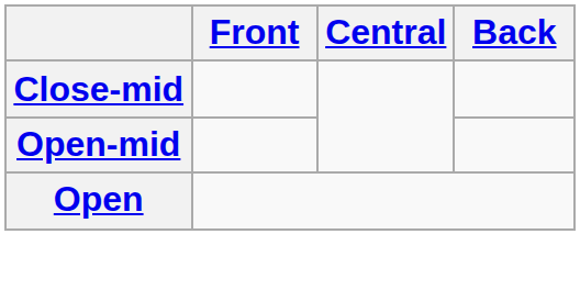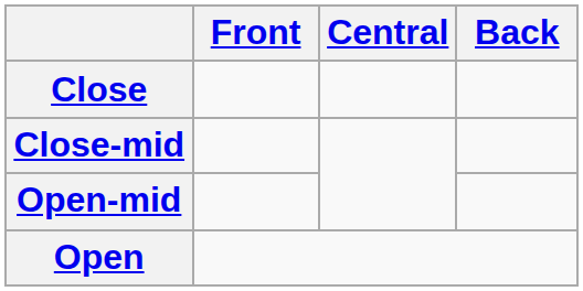 <table class="wikitable" style="margin:aut">
 <tr>
 <th></th>
 <th> <a href='#'>Front</a> </th>
 <th><a href='#'>Central</a></th>
 <th> <a href='#'>Back</a> </th>
+</tr>
+<tr align=center>
+<th><a href='#'>Close</a></th>
+<td>  </td>
+<td></td>
+<td>  </td>
 </tr>
 <tr align=center>
 <th><a href='#'>Close-mid</a></th>
 <td>  </td>
 <td rowspan=2></td>
 <td>  </td>
 </tr>
 <tr align=center>
 <th><a href='#'>Open-mid</a></th>
 <td></td>
 <td></td>
 </tr>
 <tr align=center>
 <th><a href='#'>Open</a></th>
 <td style="text-align:center;" colspan="3">  </td>
 </tr>
 </table>
